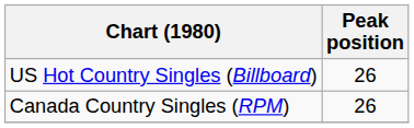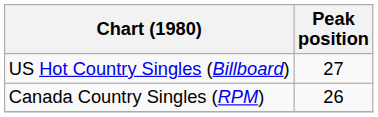 <table class="wikitable sortable">
 <tr>
 <th>Chart (1980)</th>
 <th>Peak<br>position</th>
 </tr>
 <tr>
 <td>US <a href='#'>Hot Country Singles</a> (<em><a href='#'>Billboard</a></em>)</td>
-<td align="center">26</td>
+<td align="center">27</td>
 </tr>
 <tr>
 <td>Canada Country Singles (<em><a href='#'>RPM</a></em>)</td>
 <td align="center">26</td>
 </tr>
 <tr>
 </tr>
 </table>
